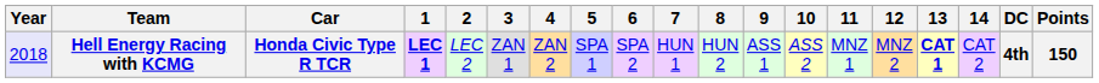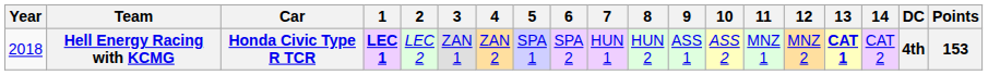 <table class="wikitable" style="text-align:center; font-size:85%">
 <tr>
 <th>Year</th>
 <th>Team</th>
 <th>Car</th>
 <th>1</th>
 <th>2</th>
 <th>3</th>
 <th>4</th>
 <th>5</th>
 <th>6</th>
 <th>7</th>
 <th>8</th>
 <th>9</th>
 <th>10</th>
 <th>11</th>
 <th>12</th>
 <th>13</th>
 <th>14</th>
 <th>DC</th>
 <th>Points</th>
 </tr>
 <tr>
-<td style="background: lavender;"><a href='#'>2018</a></td>
+<td><a href='#'>2018</a></td>
 <th><a href='#'>Hell Energy Racing</a> with <a href='#'>KCMG</a></th>
 <th><a href='#'>Honda Civic Type R TCR</a></th>
 <td style="background:#EFCFFF;"><strong><a href='#'>LEC<br>1</a><br></strong></td>
 <td style="background:#DFFFDF;"><em><a href='#'>LEC<br>2</a></em><br></td>
 <td style="background:#DFDFDF;"><a href='#'>ZAN<br>1</a><br></td>
 <td style="background:#FFDF9F;"><a href='#'>ZAN<br>2</a><br></td>
 <td style="background:#CFCFFF;"><a href='#'>SPA<br>1</a><br></td>
 <td style="background:#EFCFFF;"><a href='#'>SPA<br>2</a><br></td>
 <td style="background:#EFCFFF;"><a href='#'>HUN<br>1</a><br></td>
 <td style="background:#DFFFDF;"><a href='#'>HUN<br>2</a><br></td>
 <td style="background:#DFFFDF;"><a href='#'>ASS<br>1</a><br></td>
 <td style="background:#FFFFBF;"><em><a href='#'>ASS<br>2</a></em><br></td>
 <td style="background:#DFFFDF;"><a href='#'>MNZ<br>1</a><br></td>
 <td style="background:#FFDF9F;"><a href='#'>MNZ<br>2</a><br></td>
 <td style="background:#FFFFBF;"><strong><a href='#'>CAT<br>1</a></strong><br></td>
 <td style="background:#EFCFFF;"><a href='#'>CAT<br>2</a><br></td>
 <th>4th</th>
-<th>150</th>
+<th>153</th>
 </tr>
 </table>
